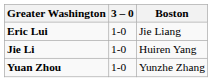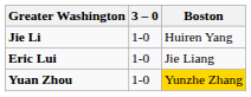 <table class="wikitable">
 <tr>
 <th>Greater Washington</th>
 <th>3 – 0</th>
 <th>Boston</th>
 </tr>
 <tr>
+<td><strong>Jie Li</strong></td>
+<td>1-0</td>
+<td>Huiren Yang</td>
+</tr>
+<tr>
 <td><strong>Eric Lui</strong></td>
 <td>1-0</td>
 <td>Jie Liang</td>
 </tr>
 <tr>
-<td><strong>Jie Li</strong></td>
-<td>1-0</td>
-<td>Huiren Yang</td>
-</tr>
-<tr>
 <td><strong>Yuan Zhou</strong></td>
 <td>1-0</td>
-<td>Yunzhe Zhang</td>
+<td style="background: gold;">Yunzhe Zhang</td>
 </tr>
 </table>
